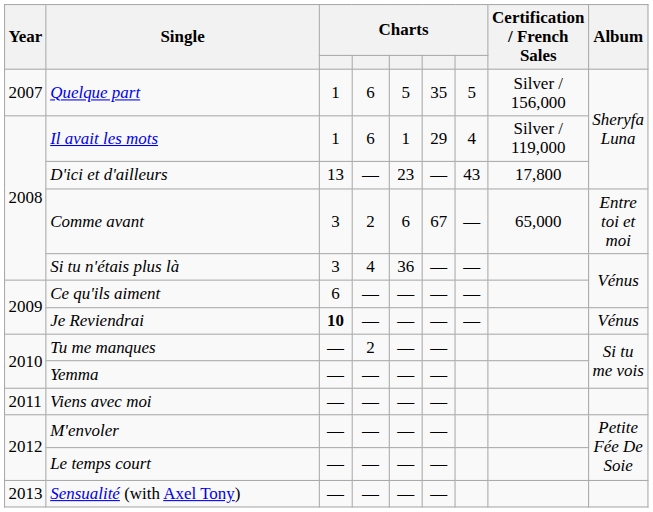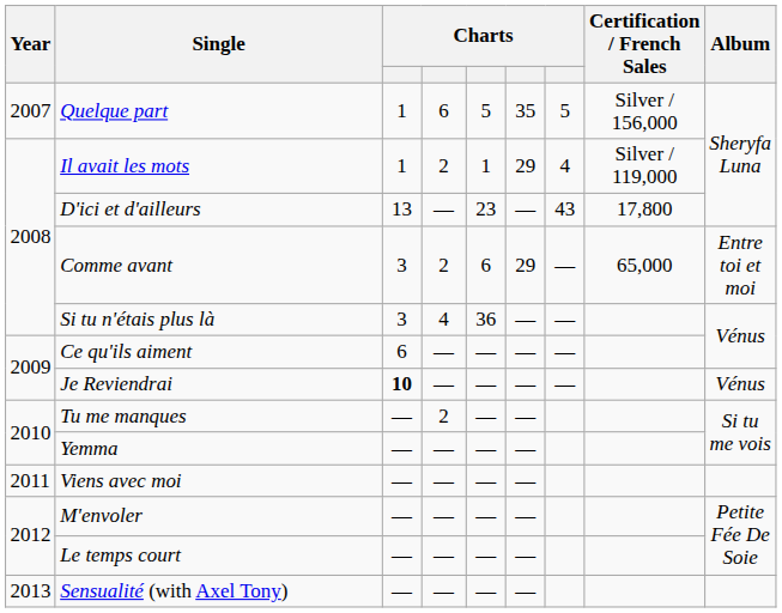 <table class="wikitable">
 <tr>
 <th rowspan=2>Year</th>
 <th rowspan=2>Single</th>
 <th colspan=5>Charts</th>
 <th rowspan=2>Certification / French Sales</th>
 <th rowspan=2>Album</th>
 </tr>
 <tr>
 <th width="25"></th>
 <th width="30"></th>
 <th width="25"></th>
 <th width="25"></th>
 <th width="25"></th>
 </tr>
 <tr>
 <td>2007</td>
 <td width="280"><em><a href='#'>Quelque part</a></em></td>
 <td align="center">1</td>
 <td align="center">6</td>
 <td align="center">5</td>
 <td align="center">35</td>
 <td align="center">5</td>
 <td align="center">Silver / 156,000</td>
 <td align="center" rowspan=3><em>Sheryfa Luna</em></td>
 </tr>
 <tr>
 <td rowspan=4>2008</td>
 <td width="280"><em><a href='#'>Il avait les mots</a></em></td>
 <td align="center">1</td>
-<td align="center">6</td>
+<td align="center">2</td>
 <td align="center">1</td>
 <td align="center">29</td>
 <td align="center">4</td>
 <td align="center">Silver / 119,000</td>
 </tr>
 <tr>
 <td width="280"><em>D'ici et d'ailleurs</em></td>
 <td align="center">13</td>
 <td align="center">—</td>
 <td align="center">23</td>
 <td align="center">—</td>
 <td align="center">43</td>
 <td align="center">17,800</td>
 </tr>
 <tr>
 <td width="280"><em>Comme avant</em> </td>
 <td align="center">3</td>
 <td align="center">2</td>
 <td align="center">6</td>
-<td align="center">67</td>
+<td align="center">29</td>
 <td align="center">—</td>
 <td align="center">65,000</td>
 <td align="center"><em>Entre toi et moi</em></td>
 </tr>
 <tr>
 <td width="280"><em>Si tu n'étais plus là</em></td>
 <td align="center">3</td>
 <td align="center">4</td>
 <td align="center">36</td>
 <td align="center">—</td>
 <td align="center">—</td>
 <td align="center"></td>
 <td align="center" rowspan=2><em>Vénus</em></td>
 </tr>
 <tr>
 <td rowspan=2>2009</td>
 <td width="280"><em>Ce qu'ils aiment</em></td>
 <td align="center">6</td>
 <td align="center">—</td>
 <td align="center">—</td>
 <td align="center">—</td>
 <td align="center">—</td>
 <td></td>
 </tr>
 <tr>
 <td width="280"><em>Je Reviendrai</em></td>
 <td align="center"><strong>10</strong></td>
 <td align="center">—</td>
 <td align="center">—</td>
 <td align="center">—</td>
 <td align="center">—</td>
 <td></td>
 <td align="center"><em>Vénus</em></td>
 </tr>
 <tr>
 <td rowspan=2>2010</td>
 <td width="280"><em>Tu me manques</em></td>
 <td align="center">—</td>
 <td align="center">2</td>
 <td align="center">—</td>
 <td align="center">—</td>
 <td align="center"></td>
 <td></td>
 <td align="center" rowspan=2><em>Si tu me vois</em></td>
 </tr>
 <tr>
 <td width="280"><em>Yemma</em></td>
 <td align="center">—</td>
 <td align="center">—</td>
 <td align="center">—</td>
 <td align="center">—</td>
 <td align="center"></td>
 <td></td>
 </tr>
 <tr>
 <td rowspan=1>2011</td>
 <td width="280"><em>Viens avec moi</em></td>
 <td align="center">—</td>
 <td align="center">—</td>
 <td align="center">—</td>
 <td align="center">—</td>
 <td align="center"></td>
 <td align="center"></td>
 <td></td>
 </tr>
 <tr>
 <td rowspan=2>2012</td>
 <td width="280"><em>M'envoler</em></td>
 <td align="center">—</td>
 <td align="center">—</td>
 <td align="center">—</td>
 <td align="center">—</td>
 <td align="center"></td>
 <td align="center"></td>
 <td align="center" rowspan=2><em>Petite Fée De Soie</em></td>
 </tr>
 <tr>
 <td width="280"><em>Le temps court</em></td>
 <td align="center">—</td>
 <td align="center">—</td>
 <td align="center">—</td>
 <td align="center">—</td>
 <td align="center"></td>
 <td align="center"></td>
 </tr>
 <tr>
 <td>2013</td>
 <td width="280"><em><a href='#'>Sensualité</a></em> (with <a href='#'>Axel Tony</a>)</td>
 <td align="center">—</td>
 <td align="center">—</td>
 <td align="center">—</td>
 <td align="center">—</td>
 <td align="center"></td>
 <td align="center"></td>
 <td align="center"></td>
 </tr>
 </table>
